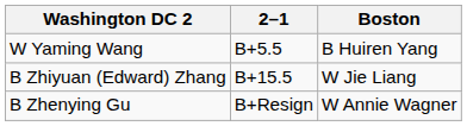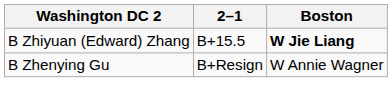 <table class="wikitable">
 <tr>
 <th>Washington DC 2</th>
 <th>2–1</th>
 <th>Boston</th>
 </tr>
 <tr>
-<td>W Yaming Wang</td>
-<td>B+5.5</td>
-<td>B Huiren Yang</td>
-</tr>
-<tr>
 <td>B Zhiyuan (Edward) Zhang</td>
 <td>B+15.5</td>
-<td>W Jie Liang</td>
+<td><strong>W Jie Liang</strong></td>
 </tr>
 <tr>
 <td>B Zhenying Gu</td>
 <td>B+Resign</td>
 <td>W Annie Wagner</td>
 </tr>
 </table>
